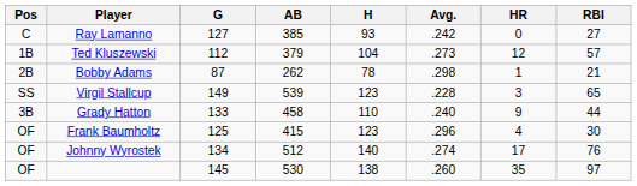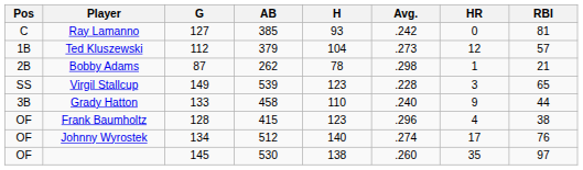 <table class="wikitable sortable">
 <tr>
 <th bgcolor="#DDDDFF" width="5%">Pos</th>
 <th bgcolor="#DDDDFF" width="16%">Player</th>
 <th bgcolor="#DDDDFF" width="9%">G</th>
 <th bgcolor="#DDDDFF" width="9%">AB</th>
 <th bgcolor="#DDDDFF" width="9%">H</th>
 <th bgcolor="#DDDDFF" width="9%">Avg.</th>
 <th bgcolor="#DDDDFF" width="9%">HR</th>
 <th bgcolor="#DDDDFF" width="9%">RBI</th>
 </tr>
 <tr align="center">
 <td>C</td>
 <td><a href='#'>Ray Lamanno</a></td>
 <td>127</td>
 <td>385</td>
 <td>93</td>
 <td>.242</td>
 <td>0</td>
-<td>27</td>
+<td>81</td>
 </tr>
 <tr align=center>
 <td>1B</td>
 <td><a href='#'>Ted Kluszewski</a></td>
 <td>112</td>
 <td>379</td>
 <td>104</td>
 <td>.273</td>
 <td>12</td>
 <td>57</td>
 </tr>
 <tr align=center>
 <td>2B</td>
 <td><a href='#'>Bobby Adams</a></td>
 <td>87</td>
 <td>262</td>
 <td>78</td>
 <td>.298</td>
 <td>1</td>
 <td>21</td>
 </tr>
 <tr align=center>
 <td>SS</td>
 <td><a href='#'>Virgil Stallcup</a></td>
 <td>149</td>
 <td>539</td>
 <td>123</td>
 <td>.228</td>
 <td>3</td>
 <td>65</td>
 </tr>
 <tr align=center>
 <td>3B</td>
 <td><a href='#'>Grady Hatton</a></td>
 <td>133</td>
 <td>458</td>
 <td>110</td>
 <td>.240</td>
 <td>9</td>
 <td>44</td>
 </tr>
 <tr align=center>
 <td>OF</td>
 <td><a href='#'>Frank Baumholtz</a></td>
-<td>125</td>
+<td>128</td>
 <td>415</td>
 <td>123</td>
 <td>.296</td>
 <td>4</td>
-<td>30</td>
+<td>38</td>
 </tr>
 <tr align=center>
 <td>OF</td>
 <td><a href='#'>Johnny Wyrostek</a></td>
 <td>134</td>
 <td>512</td>
 <td>140</td>
 <td>.274</td>
 <td>17</td>
 <td>76</td>
 </tr>
 <tr align=center>
 <td>OF</td>
 <td></td>
 <td>145</td>
 <td>530</td>
 <td>138</td>
 <td>.260</td>
 <td>35</td>
 <td>97</td>
 </tr>
 </table>
